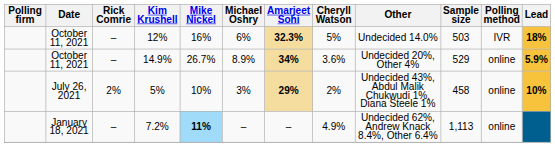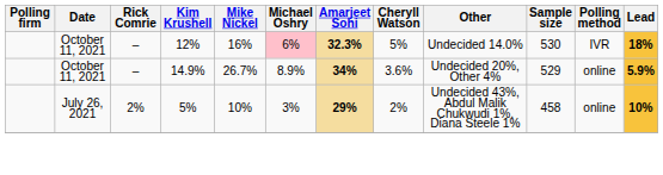 <table class="wikitable sortable mw-datatable" style="text-align:center; line-height:14px">
 <tr>
 <th>Polling firm</th>
 <th>Date</th>
 <th width="60px">Rick<br>Comrie</th>
 <th width="60px"><a href='#'>Kim<br>Krushell</a></th>
 <th width="60px"><a href='#'>Mike<br>Nickel</a></th>
 <th width="60px">Michael<br>Oshry</th>
 <th width="60px"><a href='#'>Amarjeet<br>Sohi</a></th>
 <th width="60px">Cheryll<br>Watson</th>
 <th>Other</th>
 <th>Sample<br>size</th>
 <th>Polling<br>method</th>
 <th>Lead</th>
 </tr>
 <tr>
 <td></td>
 <td>October 11, 2021</td>
 <td>–</td>
 <td>12%</td>
 <td>16%</td>
-<td>6%</td>
+<td style="background: pink;">6%</td>
 <td style="background-color:#f5dd9f"><strong>32.3%</strong></td>
 <td>5%</td>
 <td>Undecided 14.0%</td>
-<td>503</td>
+<td>530</td>
 <td>IVR</td>
 <td style="background-color:#F8C33C"><strong>18%</strong></td>
 </tr>
 <tr>
 <td></td>
 <td>October 11, 2021</td>
 <td>–</td>
 <td>14.9%</td>
 <td>26.7%</td>
 <td>8.9%</td>
 <td style="background-color:#f5dd9f"><strong>34%</strong></td>
 <td>3.6%</td>
 <td>Undecided 20%, Other 4%</td>
 <td>529</td>
 <td>online</td>
 <td style="background-color:#F8C33C"><strong>5.9%</strong></td>
 </tr>
 <tr>
 <td> </td>
 <td>July 26, 2021</td>
 <td>2%</td>
 <td>5%</td>
 <td>10%</td>
 <td>3%</td>
 <td style="background-color:#f5dd9f"><strong>29%</strong></td>
 <td>2%</td>
 <td>Undecided 43%, Abdul Malik Chukwudi 1%, Diana Steele 1%</td>
 <td>458</td>
 <td>online</td>
 <td style="background-color:#F8C33C"><strong>10%</strong></td>
 </tr>
 <tr>
-<td></td>
-<td>January 18, 2021</td>
-<td>–</td>
-<td>7.2%</td>
-<td style="background-color:#a0dcfa"><strong>11%</strong></td>
-<td>–</td>
-<td>–</td>
-<td>4.9%</td>
-<td>Undecided 62%, Andrew Knack 8.4%, Other 6.4%</td>
-<td>1,113</td>
-<td>online</td>
-<td style="background-color:#005F8F"></td>
-</tr>
-<tr>
 </tr>
 </table>
